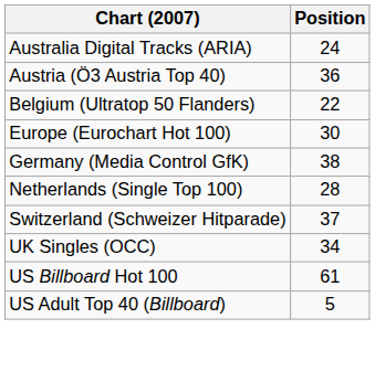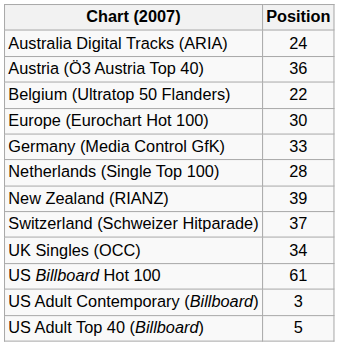 <table class="wikitable sortable">
 <tr>
 <th>Chart (2007)</th>
 <th>Position</th>
 </tr>
 <tr>
 <td>Australia Digital Tracks (ARIA)</td>
 <td style="text-align:center;">24</td>
 </tr>
 <tr>
 <td>Austria (Ö3 Austria Top 40)</td>
 <td style="text-align:center;">36</td>
 </tr>
 <tr>
 <td>Belgium (Ultratop 50 Flanders)</td>
 <td style="text-align:center;">22</td>
 </tr>
 <tr>
 <td>Europe (Eurochart Hot 100)</td>
 <td style="text-align:center;">30</td>
 </tr>
 <tr>
 <td>Germany (Media Control GfK)</td>
-<td style="text-align:center;">38</td>
+<td style="text-align:center;">33</td>
 </tr>
 <tr>
 <td>Netherlands (Single Top 100)</td>
 <td style="text-align:center;">28</td>
+</tr>
+<tr>
+<td>New Zealand (RIANZ)</td>
+<td align="center">39</td>
 </tr>
 <tr>
 <td>Switzerland (Schweizer Hitparade)</td>
 <td style="text-align:center;">37</td>
 </tr>
 <tr>
 <td>UK Singles (OCC)</td>
 <td style="text-align:center;">34</td>
 </tr>
 <tr>
 <td>US <em>Billboard</em> Hot 100</td>
 <td style="text-align:center;">61</td>
 </tr>
 <tr>
+<td>US Adult Contemporary (<em>Billboard</em>)</td>
+<td style="text-align:center;">3</td>
+</tr>
+<tr>
 <td>US Adult Top 40 (<em>Billboard</em>)</td>
 <td style="text-align:center;">5</td>
 </tr>
 </table>
